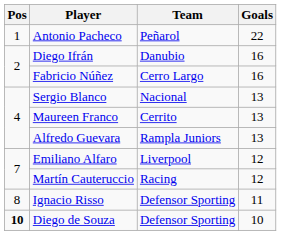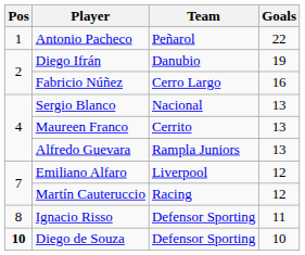 <table class="wikitable" style="text-align:center">
 <tr>
 <th width=23>Pos</th>
 <th>Player</th>
 <th>Team</th>
 <th>Goals</th>
 </tr>
 <tr>
 <td>1</td>
 <td align="left"> <a href='#'>Antonio Pacheco</a></td>
 <td align="left"><a href='#'>Peñarol</a></td>
 <td>22</td>
 </tr>
 <tr>
 <td rowspan=2>2</td>
 <td align="left"> <a href='#'>Diego Ifrán</a></td>
 <td align="left"><a href='#'>Danubio</a></td>
-<td>16</td>
+<td>19</td>
 </tr>
 <tr>
 <td align="left"> <a href='#'>Fabricio Núñez</a></td>
 <td align="left"><a href='#'>Cerro Largo</a></td>
 <td>16</td>
 </tr>
 <tr>
 <td rowspan=3>4</td>
 <td align="left"> <a href='#'>Sergio Blanco</a></td>
 <td align="left"><a href='#'>Nacional</a></td>
 <td>13</td>
 </tr>
 <tr>
 <td align="left"> <a href='#'>Maureen Franco</a></td>
 <td align="left"><a href='#'>Cerrito</a></td>
 <td>13</td>
 </tr>
 <tr>
 <td align="left"> <a href='#'>Alfredo Guevara</a></td>
 <td align="left"><a href='#'>Rampla Juniors</a></td>
 <td>13</td>
 </tr>
 <tr>
 <td rowspan=2>7</td>
 <td align="left"> <a href='#'>Emiliano Alfaro</a></td>
 <td align="left"><a href='#'>Liverpool</a></td>
 <td>12</td>
 </tr>
 <tr>
 <td align="left"> <a href='#'>Martín Cauteruccio</a></td>
 <td align="left"><a href='#'>Racing</a></td>
 <td>12</td>
 </tr>
 <tr>
 <td>8</td>
 <td align="left"> <a href='#'>Ignacio Risso</a></td>
 <td align="left"><a href='#'>Defensor Sporting</a></td>
 <td>11</td>
 </tr>
 <tr>
 <td><strong>10</strong></td>
 <td align="left"> <a href='#'>Diego de Souza</a></td>
 <td align="left"><a href='#'>Defensor Sporting</a></td>
 <td>10</td>
 </tr>
 </table>
